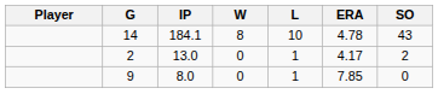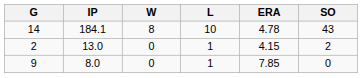 <table class="wikitable sortable">
 <tr>
-<th bgcolor="#DDDDFF" width="16%">Player</th>
 <th bgcolor="#DDDDFF" width="9%">G</th>
 <th bgcolor="#DDDDFF" width="9%">IP</th>
 <th bgcolor="#DDDDFF" width="9%">W</th>
 <th bgcolor="#DDDDFF" width="9%">L</th>
 <th bgcolor="#DDDDFF" width="9%">ERA</th>
 <th bgcolor="#DDDDFF" width="9%">SO</th>
 </tr>
 <tr align="center">
-<td></td>
 <td>14</td>
 <td>184.1</td>
 <td>8</td>
 <td>10</td>
 <td>4.78</td>
 <td>43</td>
 </tr>
 <tr align="center">
-<td></td>
 <td>2</td>
 <td>13.0</td>
 <td>0</td>
 <td>1</td>
-<td>4.17</td>
+<td>4.15</td>
 <td>2</td>
 </tr>
 <tr align="center">
-<td></td>
 <td>9</td>
 <td>8.0</td>
 <td>0</td>
 <td>1</td>
 <td>7.85</td>
 <td>0</td>
 </tr>
 </table>
